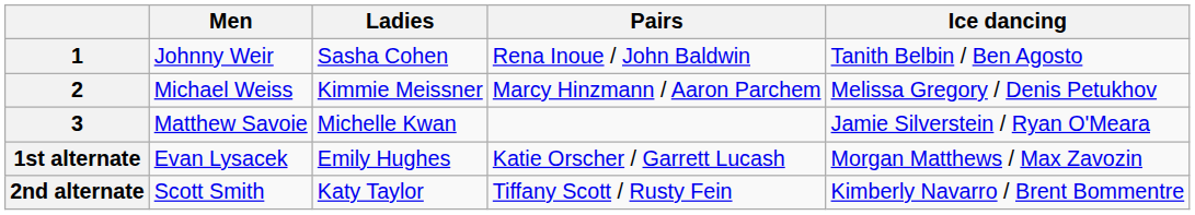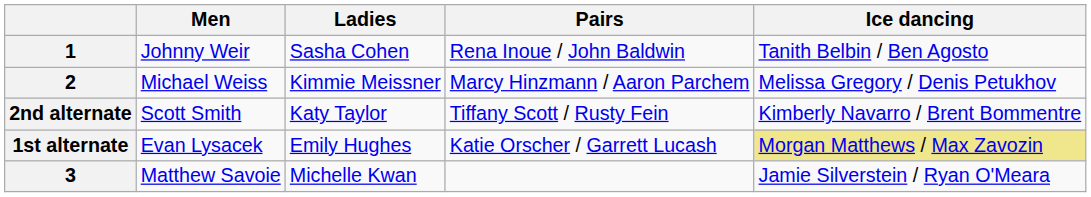 <table class="wikitable">
 <tr>
 <th></th>
 <th>Men</th>
 <th>Ladies</th>
 <th>Pairs</th>
 <th>Ice dancing</th>
 </tr>
 <tr>
 <th>1</th>
 <td><a href='#'>Johnny Weir</a></td>
 <td><a href='#'>Sasha Cohen</a></td>
 <td><a href='#'>Rena Inoue</a> / <a href='#'>John Baldwin</a></td>
 <td><a href='#'>Tanith Belbin</a> / <a href='#'>Ben Agosto</a></td>
 </tr>
 <tr>
 <th>2</th>
 <td><a href='#'>Michael Weiss</a></td>
 <td><a href='#'>Kimmie Meissner</a></td>
 <td><a href='#'>Marcy Hinzmann</a> / <a href='#'>Aaron Parchem</a></td>
 <td><a href='#'>Melissa Gregory</a> / <a href='#'>Denis Petukhov</a></td>
 </tr>
 <tr>
+<th>2nd alternate</th>
+<td><a href='#'>Scott Smith</a></td>
+<td><a href='#'>Katy Taylor</a></td>
+<td><a href='#'>Tiffany Scott</a> / <a href='#'>Rusty Fein</a></td>
+<td><a href='#'>Kimberly Navarro</a> / <a href='#'>Brent Bommentre</a></td>
+</tr>
+<tr>
+<th>1st alternate</th>
+<td><a href='#'>Evan Lysacek</a></td>
+<td><a href='#'>Emily Hughes</a></td>
+<td><a href='#'>Katie Orscher</a> / <a href='#'>Garrett Lucash</a></td>
+<td style="background: khaki;"><a href='#'>Morgan Matthews</a> / <a href='#'>Max Zavozin</a></td>
+</tr>
+<tr>
 <th>3</th>
 <td><a href='#'>Matthew Savoie</a></td>
 <td><a href='#'>Michelle Kwan</a></td>
 <td></td>
 <td><a href='#'>Jamie Silverstein</a> / <a href='#'>Ryan O'Meara</a></td>
 </tr>
-<tr>
-<th>1st alternate</th>
-<td><a href='#'>Evan Lysacek</a></td>
-<td><a href='#'>Emily Hughes</a></td>
-<td><a href='#'>Katie Orscher</a> / <a href='#'>Garrett Lucash</a></td>
-<td><a href='#'>Morgan Matthews</a> / <a href='#'>Max Zavozin</a></td>
-</tr>
-<tr>
-<th>2nd alternate</th>
-<td><a href='#'>Scott Smith</a></td>
-<td><a href='#'>Katy Taylor</a></td>
-<td><a href='#'>Tiffany Scott</a> / <a href='#'>Rusty Fein</a></td>
-<td><a href='#'>Kimberly Navarro</a> / <a href='#'>Brent Bommentre</a></td>
-</tr>
 </table>
